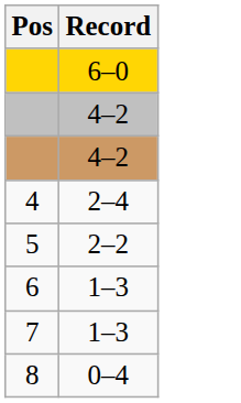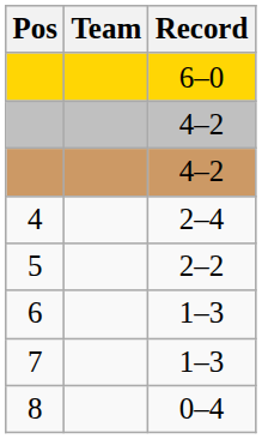 <table class=wikitable style=text-align:center>
 <tr>
 <th>Pos</th>
+<th>Team</th>
 <th>Record</th>
 </tr>
 <tr bgcolor=#FFD604>
 <td></td>
+<td style="text-align:left;"></td>
 <td>6–0</td>
 </tr>
 <tr bgcolor=#C0C0C0>
 <td></td>
+<td style="text-align:left;"></td>
 <td>4–2</td>
 </tr>
 <tr bgcolor=#CC9965>
 <td></td>
+<td style="text-align:left;"></td>
 <td>4–2</td>
 </tr>
 <tr>
 <td>4</td>
+<td style="text-align:left;"></td>
 <td>2–4</td>
 </tr>
 <tr>
 <td>5</td>
+<td style="text-align:left;"></td>
 <td>2–2</td>
 </tr>
 <tr>
 <td>6</td>
+<td style="text-align:left;"></td>
 <td>1–3</td>
 </tr>
 <tr>
 <td>7</td>
+<td style="text-align:left;"></td>
 <td>1–3</td>
 </tr>
 <tr>
 <td>8</td>
+<td style="text-align:left;"></td>
 <td>0–4</td>
 </tr>
 </table>
